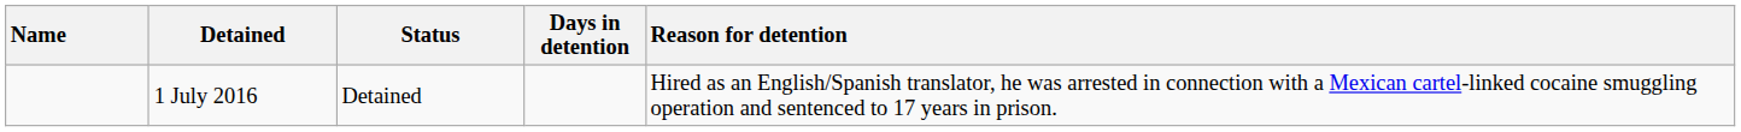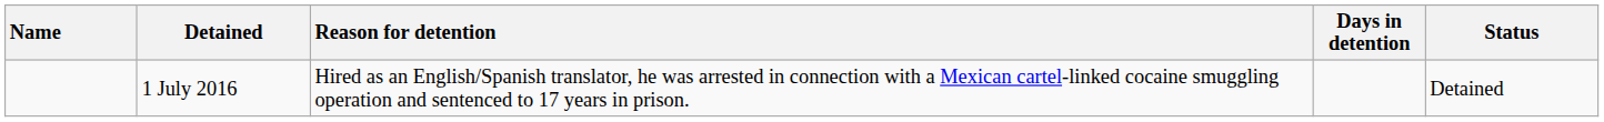 <table class="wikitable defaultleft col2center col3center col4center col5left sortable">
 <tr>
 <th style="text-align: left; width: 6em;">Name</th>
 <th style="width: 8em;">Detained</th>
+<th class="unsortable" style="text-align: left;">Reason for detention</th>
+<th style="width: 5em;">Days in detention</th>
 <th style="width: 8em;">Status</th>
-<th style="width: 5em;">Days in detention</th>
-<th class="unsortable" style="text-align: left;">Reason for detention</th>
 </tr>
 <tr>
 <td></td>
 <td>1 July 2016</td>
+<td>Hired as an English/Spanish translator, he was arrested in connection with a <a href='#'>Mexican cartel</a>-linked cocaine smuggling operation and sentenced to 17 years in prison.</td>
+<td></td>
 <td>Detained</td>
-<td></td>
-<td>Hired as an English/Spanish translator, he was arrested in connection with a <a href='#'>Mexican cartel</a>-linked cocaine smuggling operation and sentenced to 17 years in prison.</td>
 </tr>
 </table>
